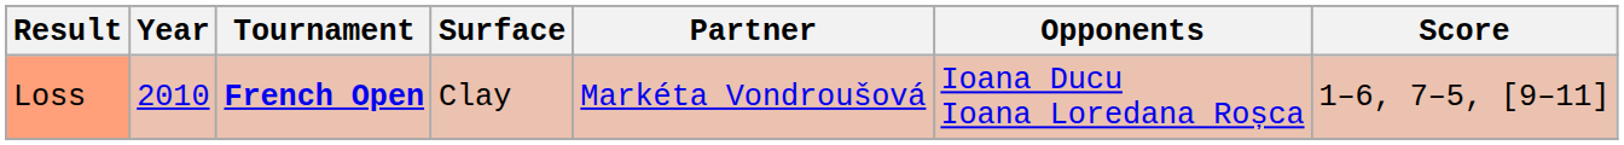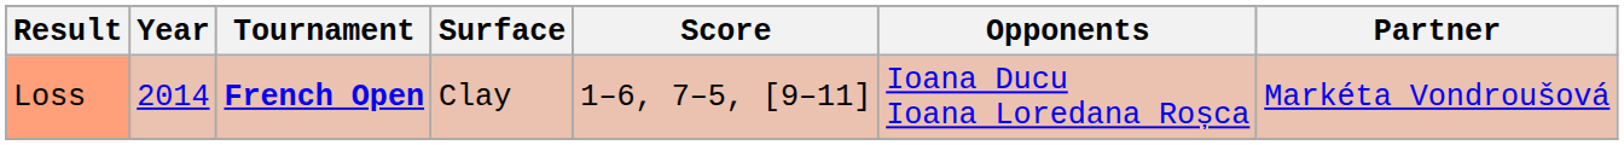 <table class="sortable wikitable">
 <tr>
 <th>Result</th>
 <th>Year</th>
 <th>Tournament</th>
 <th>Surface</th>
+<th>Score</th>
+<th>Opponents</th>
 <th>Partner</th>
-<th>Opponents</th>
-<th>Score</th>
 </tr>
 <tr style="background:#ebc2af;">
 <td style="background:#ffa07a;">Loss</td>
-<td><a href='#'>2010</a></td>
+<td><a href='#'>2014</a></td>
 <td><strong><a href='#'>French Open</a></strong></td>
 <td>Clay</td>
+<td>1–6, 7–5, [9–11]</td>
+<td> <a href='#'>Ioana Ducu</a> <br>  <a href='#'>Ioana Loredana Roșca</a></td>
 <td> <a href='#'>Markéta Vondroušová</a></td>
-<td> <a href='#'>Ioana Ducu</a> <br>  <a href='#'>Ioana Loredana Roșca</a></td>
-<td>1–6, 7–5, [9–11]</td>
 </tr>
 </table>
